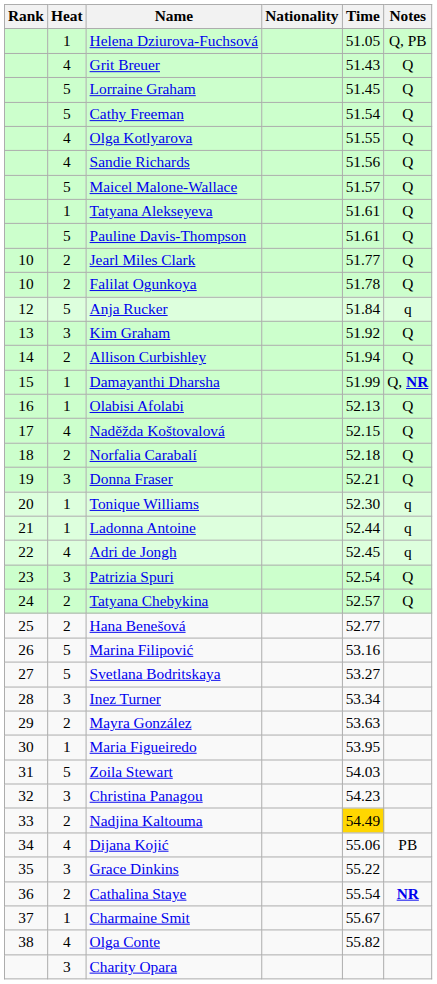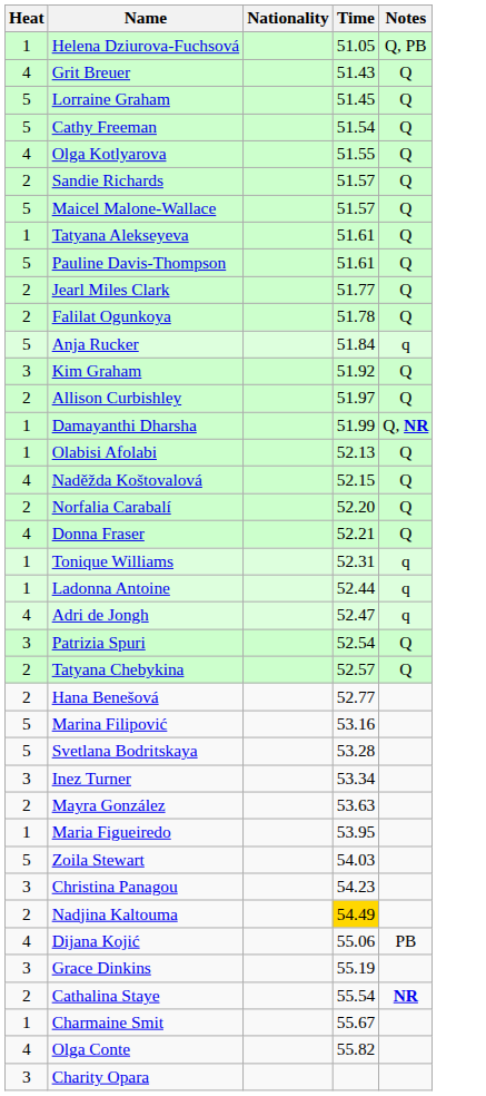 <table class="wikitable sortable" style="text-align:center">
 <tr>
-<th>Rank</th>
 <th>Heat</th>
 <th>Name</th>
 <th>Nationality</th>
 <th>Time</th>
 <th>Notes</th>
 </tr>
 <tr bgcolor=ccffcc>
-<td></td>
 <td>1</td>
 <td align=left><a href='#'>Helena Dziurova-Fuchsová</a></td>
 <td align=left></td>
 <td>51.05</td>
 <td>Q, PB</td>
 </tr>
 <tr bgcolor=ccffcc>
-<td></td>
 <td>4</td>
 <td align=left><a href='#'>Grit Breuer</a></td>
 <td align=left></td>
 <td>51.43</td>
 <td>Q</td>
 </tr>
 <tr bgcolor=ccffcc>
-<td></td>
 <td>5</td>
 <td align=left><a href='#'>Lorraine Graham</a></td>
 <td align=left></td>
 <td>51.45</td>
 <td>Q</td>
 </tr>
 <tr bgcolor=ccffcc>
-<td></td>
 <td>5</td>
 <td align=left><a href='#'>Cathy Freeman</a></td>
 <td align=left></td>
 <td>51.54</td>
 <td>Q</td>
 </tr>
 <tr bgcolor=ccffcc>
-<td></td>
 <td>4</td>
 <td align=left><a href='#'>Olga Kotlyarova</a></td>
 <td align=left></td>
 <td>51.55</td>
 <td>Q</td>
 </tr>
 <tr bgcolor=ccffcc>
-<td></td>
-<td>4</td>
+<td>2</td>
 <td align=left><a href='#'>Sandie Richards</a></td>
 <td align=left></td>
-<td>51.56</td>
+<td>51.57</td>
 <td>Q</td>
 </tr>
 <tr bgcolor=ccffcc>
-<td></td>
 <td>5</td>
 <td align=left><a href='#'>Maicel Malone-Wallace</a></td>
 <td align=left></td>
 <td>51.57</td>
 <td>Q</td>
 </tr>
 <tr bgcolor=ccffcc>
-<td></td>
 <td>1</td>
 <td align=left><a href='#'>Tatyana Alekseyeva</a></td>
 <td align=left></td>
 <td>51.61</td>
 <td>Q</td>
 </tr>
 <tr bgcolor=ccffcc>
-<td></td>
 <td>5</td>
 <td align=left><a href='#'>Pauline Davis-Thompson</a></td>
 <td align=left></td>
 <td>51.61</td>
 <td>Q</td>
 </tr>
 <tr bgcolor=ccffcc>
-<td>10</td>
 <td>2</td>
 <td align=left><a href='#'>Jearl Miles Clark</a></td>
 <td align=left></td>
 <td>51.77</td>
 <td>Q</td>
 </tr>
 <tr bgcolor=ccffcc>
-<td>10</td>
 <td>2</td>
 <td align=left><a href='#'>Falilat Ogunkoya</a></td>
 <td align=left></td>
 <td>51.78</td>
 <td>Q</td>
 </tr>
 <tr bgcolor=ddffdd>
-<td>12</td>
 <td>5</td>
 <td align=left><a href='#'>Anja Rucker</a></td>
 <td align=left></td>
 <td>51.84</td>
 <td>q</td>
 </tr>
 <tr bgcolor=ccffcc>
-<td>13</td>
 <td>3</td>
 <td align=left><a href='#'>Kim Graham</a></td>
 <td align=left></td>
 <td>51.92</td>
 <td>Q</td>
 </tr>
 <tr bgcolor=ccffcc>
-<td>14</td>
 <td>2</td>
 <td align=left><a href='#'>Allison Curbishley</a></td>
 <td align=left></td>
-<td>51.94</td>
+<td>51.97</td>
 <td>Q</td>
 </tr>
 <tr bgcolor=ccffcc>
-<td>15</td>
 <td>1</td>
 <td align=left><a href='#'>Damayanthi Dharsha</a></td>
 <td align=left></td>
 <td>51.99</td>
 <td>Q, <strong><a href='#'>NR</a></strong></td>
 </tr>
 <tr bgcolor=ccffcc>
-<td>16</td>
 <td>1</td>
 <td align=left><a href='#'>Olabisi Afolabi</a></td>
 <td align=left></td>
 <td>52.13</td>
 <td>Q</td>
 </tr>
 <tr bgcolor=ccffcc>
-<td>17</td>
 <td>4</td>
 <td align=left><a href='#'>Naděžda Koštovalová</a></td>
 <td align=left></td>
 <td>52.15</td>
 <td>Q</td>
 </tr>
 <tr bgcolor=ccffcc>
-<td>18</td>
 <td>2</td>
 <td align=left><a href='#'>Norfalia Carabalí</a></td>
 <td align=left></td>
-<td>52.18</td>
+<td>52.20</td>
 <td>Q</td>
 </tr>
 <tr bgcolor=ccffcc>
-<td>19</td>
-<td>3</td>
+<td>4</td>
 <td align=left><a href='#'>Donna Fraser</a></td>
 <td align=left></td>
 <td>52.21</td>
 <td>Q</td>
 </tr>
 <tr bgcolor=ddffdd>
-<td>20</td>
 <td>1</td>
 <td align=left><a href='#'>Tonique Williams</a></td>
 <td align=left></td>
-<td>52.30</td>
+<td>52.31</td>
 <td>q</td>
 </tr>
 <tr bgcolor=ddffdd>
-<td>21</td>
 <td>1</td>
 <td align=left><a href='#'>Ladonna Antoine</a></td>
 <td align=left></td>
 <td>52.44</td>
 <td>q</td>
 </tr>
 <tr bgcolor=ddffdd>
-<td>22</td>
 <td>4</td>
 <td align=left><a href='#'>Adri de Jongh</a></td>
 <td align=left></td>
-<td>52.45</td>
+<td>52.47</td>
 <td>q</td>
 </tr>
 <tr bgcolor=ccffcc>
-<td>23</td>
 <td>3</td>
 <td align=left><a href='#'>Patrizia Spuri</a></td>
 <td align=left></td>
 <td>52.54</td>
 <td>Q</td>
 </tr>
 <tr bgcolor=ccffcc>
-<td>24</td>
 <td>2</td>
 <td align=left><a href='#'>Tatyana Chebykina</a></td>
 <td align=left></td>
 <td>52.57</td>
 <td>Q</td>
 </tr>
 <tr>
-<td>25</td>
 <td>2</td>
 <td align=left><a href='#'>Hana Benešová</a></td>
 <td align=left></td>
 <td>52.77</td>
 <td></td>
 </tr>
 <tr>
-<td>26</td>
 <td>5</td>
 <td align=left><a href='#'>Marina Filipović</a></td>
 <td align=left></td>
 <td>53.16</td>
 <td></td>
 </tr>
 <tr>
-<td>27</td>
 <td>5</td>
 <td align=left><a href='#'>Svetlana Bodritskaya</a></td>
 <td align=left></td>
-<td>53.27</td>
+<td>53.28</td>
 <td></td>
 </tr>
 <tr>
-<td>28</td>
 <td>3</td>
 <td align=left><a href='#'>Inez Turner</a></td>
 <td align=left></td>
 <td>53.34</td>
 <td></td>
 </tr>
 <tr>
-<td>29</td>
 <td>2</td>
 <td align=left><a href='#'>Mayra González</a></td>
 <td align=left></td>
 <td>53.63</td>
 <td></td>
 </tr>
 <tr>
-<td>30</td>
 <td>1</td>
 <td align=left><a href='#'>Maria Figueiredo</a></td>
 <td align=left></td>
 <td>53.95</td>
 <td></td>
 </tr>
 <tr>
-<td>31</td>
 <td>5</td>
 <td align=left><a href='#'>Zoila Stewart</a></td>
 <td align=left></td>
 <td>54.03</td>
 <td></td>
 </tr>
 <tr>
-<td>32</td>
 <td>3</td>
 <td align=left><a href='#'>Christina Panagou</a></td>
 <td align=left></td>
 <td>54.23</td>
 <td></td>
 </tr>
 <tr>
-<td>33</td>
 <td>2</td>
 <td align=left><a href='#'>Nadjina Kaltouma</a></td>
 <td align=left></td>
 <td style="background: gold;">54.49</td>
 <td></td>
 </tr>
 <tr>
-<td>34</td>
 <td>4</td>
 <td align=left><a href='#'>Dijana Kojić</a></td>
 <td align=left></td>
 <td>55.06</td>
 <td>PB</td>
 </tr>
 <tr>
-<td>35</td>
 <td>3</td>
 <td align=left><a href='#'>Grace Dinkins</a></td>
 <td align=left></td>
-<td>55.22</td>
+<td>55.19</td>
 <td></td>
 </tr>
 <tr>
-<td>36</td>
 <td>2</td>
 <td align=left><a href='#'>Cathalina Staye</a></td>
 <td align=left></td>
 <td>55.54</td>
 <td><strong><a href='#'>NR</a></strong></td>
 </tr>
 <tr>
-<td>37</td>
 <td>1</td>
 <td align=left><a href='#'>Charmaine Smit</a></td>
 <td align=left></td>
 <td>55.67</td>
 <td></td>
 </tr>
 <tr>
-<td>38</td>
 <td>4</td>
 <td align=left><a href='#'>Olga Conte</a></td>
 <td align=left></td>
 <td>55.82</td>
 <td></td>
 </tr>
 <tr>
-<td></td>
 <td>3</td>
 <td align=left><a href='#'>Charity Opara</a></td>
 <td align=left></td>
 <td></td>
 <td></td>
 </tr>
 </table>
